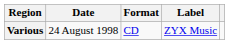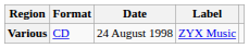 <table class="wikitable plainrowheaders">
 <tr>
 <th scope="col">Region</th>
+<th scope="col">Format</th>
 <th scope="col">Date</th>
-<th scope="col">Format</th>
 <th scope="col">Label</th>
 <th scope="col"></th>
 </tr>
 <tr>
 <th scope="row">Various</th>
+<td rowspan="1"><a href='#'>CD</a></td>
 <td rowspan="1">24 August 1998</td>
-<td rowspan="1"><a href='#'>CD</a></td>
 <td rowspan="1"><a href='#'>ZYX Music</a></td>
 <td align="center"></td>
 </tr>
 </table>
